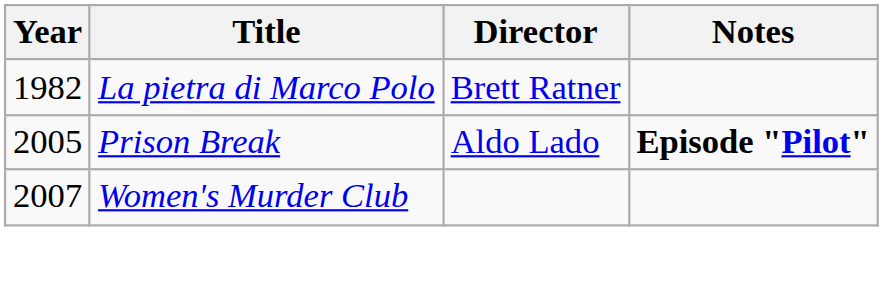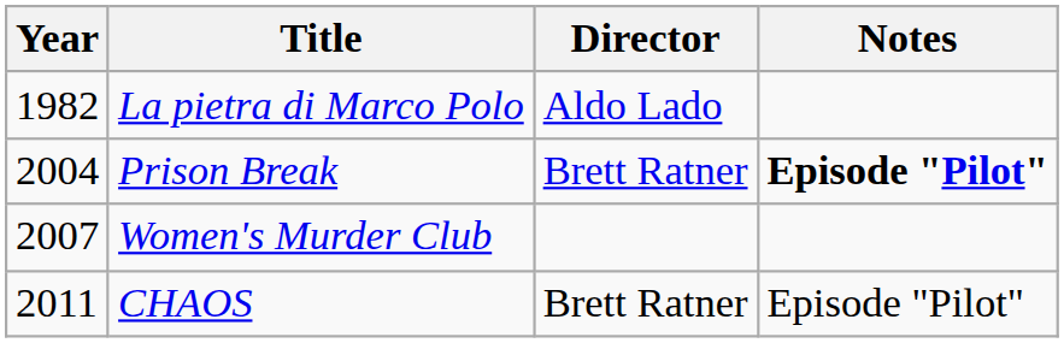 <table class="wikitable">
 <tr>
 <th>Year</th>
 <th>Title</th>
 <th>Director</th>
 <th>Notes</th>
 </tr>
 <tr>
 <td>1982</td>
 <td><em><a href='#'>La pietra di Marco Polo</a></em></td>
-<td><a href='#'>Brett Ratner</a></td>
+<td><a href='#'>Aldo Lado</a></td>
 <td></td>
 </tr>
 <tr>
-<td>2005</td>
+<td>2004</td>
 <td><em><a href='#'>Prison Break</a></em></td>
-<td><a href='#'>Aldo Lado</a></td>
+<td><a href='#'>Brett Ratner</a></td>
 <td><strong>Episode "<a href='#'>Pilot</a>"</strong></td>
 </tr>
 <tr>
 <td>2007</td>
 <td><em><a href='#'>Women's Murder Club</a></em></td>
 <td></td>
 <td></td>
 </tr>
+<tr>
+<td>2011</td>
+<td><em><a href='#'>CHAOS</a></em></td>
+<td>Brett Ratner</td>
+<td>Episode "Pilot"</td>
+</tr>
 </table>
